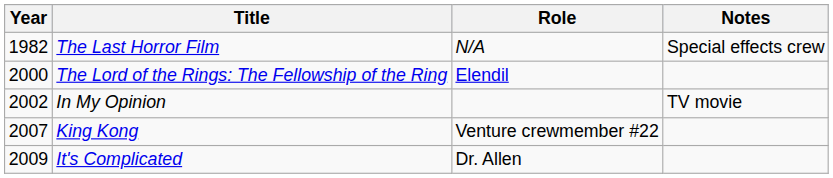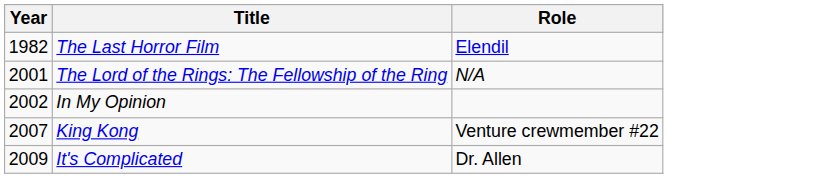 <table class="wikitable" 100%;">
 <tr style="background:#b0c4de; text-align:center;">
 <th>Year</th>
 <th>Title</th>
 <th>Role</th>
-<th>Notes</th>
 </tr>
 <tr>
 <td>1982</td>
 <td><em><a href='#'>The Last Horror Film</a></em></td>
-<td><em>N/A</em></td>
-<td>Special effects crew</td>
+<td><a href='#'>Elendil</a></td>
 </tr>
 <tr>
-<td>2000</td>
+<td>2001</td>
 <td><em><a href='#'>The Lord of the Rings: The Fellowship of the Ring</a></em></td>
-<td><a href='#'>Elendil</a></td>
-<td></td>
+<td><em>N/A</em></td>
 </tr>
 <tr>
 <td>2002</td>
 <td><em>In My Opinion</em></td>
 <td></td>
-<td>TV movie</td>
 </tr>
 <tr>
 <td>2007</td>
 <td><em><a href='#'>King Kong</a></em></td>
 <td>Venture crewmember #22</td>
-<td></td>
 </tr>
 <tr>
 <td>2009</td>
 <td><em><a href='#'>It's Complicated</a></em></td>
 <td>Dr. Allen</td>
-<td></td>
 </tr>
 </table>
